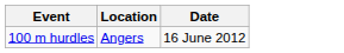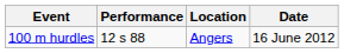 <table class="wikitable" style="border-collapse: collapse; font-size: 95%; margin-bottom: 10px;">
 <tr>
 <th scope="col">Event</th>
+<th scope="col">Performance</th>
 <th scope="col">Location</th>
 <th scope="col">Date</th>
 </tr>
 <tr>
 <td><a href='#'>100 m hurdles</a></td>
+<td>12 s 88</td>
 <td><a href='#'>Angers</a></td>
 <td>16 June 2012</td>
 </tr>
 </table>
